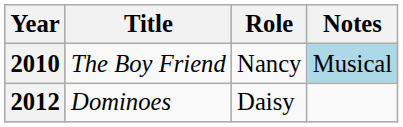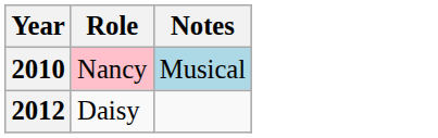 <table class="wikitable plainrowheaders sortable">
 <tr>
 <th scope="col">Year</th>
-<th scope="col">Title</th>
 <th scope="col">Role</th>
 <th scope="col" class="unsortable">Notes</th>
 </tr>
 <tr>
 <th scope="row">2010</th>
-<td><em>The Boy Friend</em></td>
-<td>Nancy</td>
+<td style="background: pink;">Nancy</td>
 <td style="background: lightblue;">Musical</td>
 </tr>
 <tr>
 <th scope="row">2012</th>
-<td><em>Dominoes</em></td>
 <td>Daisy</td>
 <td></td>
 </tr>
 </table>
